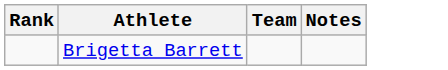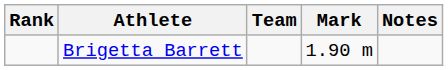 <table class="wikitable sortable">
 <tr>
 <th>Rank</th>
 <th>Athlete</th>
 <th>Team</th>
+<th>Mark</th>
 <th>Notes</th>
 </tr>
 <tr>
 <td align=center></td>
 <td><a href='#'>Brigetta Barrett</a></td>
 <td></td>
+<td>1.90 m</td>
 <td></td>
 </tr>
 </table>
